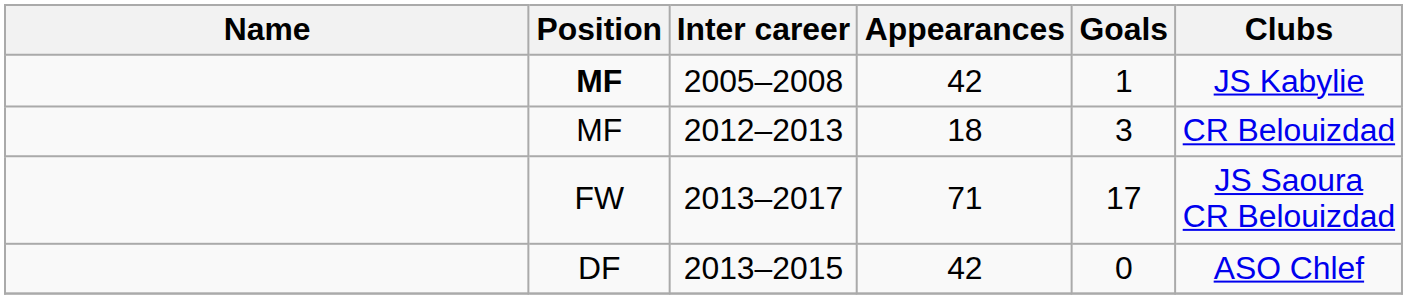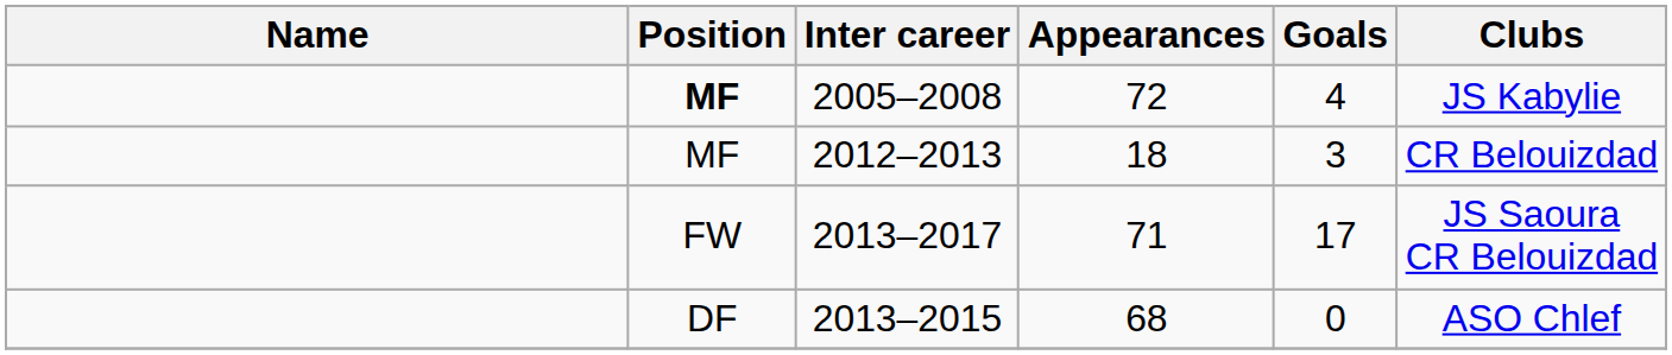 <table class="wikitable sortable" style="text-align: center;">
 <tr>
 <th style="width:16em">Name</th>
 <th>Position</th>
 <th>Inter career</th>
 <th>Appearances</th>
 <th>Goals</th>
 <th>Clubs</th>
 </tr>
 <tr>
 <td align="left"></td>
 <td><strong>MF</strong></td>
 <td>2005–2008</td>
-<td>42</td>
-<td>1</td>
+<td>72</td>
+<td>4</td>
 <td><a href='#'>JS Kabylie</a></td>
 </tr>
 <tr>
 <td align="left"></td>
 <td>MF</td>
 <td>2012–2013</td>
 <td>18</td>
 <td>3</td>
 <td><a href='#'>CR Belouizdad</a></td>
 </tr>
 <tr>
 <td align="left"></td>
 <td>FW</td>
 <td>2013–2017</td>
 <td>71</td>
 <td>17</td>
 <td><a href='#'>JS Saoura</a><br><a href='#'>CR Belouizdad</a></td>
 </tr>
 <tr>
 <td align="left"></td>
 <td>DF</td>
 <td>2013–2015</td>
-<td>42</td>
+<td>68</td>
 <td>0</td>
 <td><a href='#'>ASO Chlef</a></td>
 </tr>
 <tr>
 </tr>
 </table>
